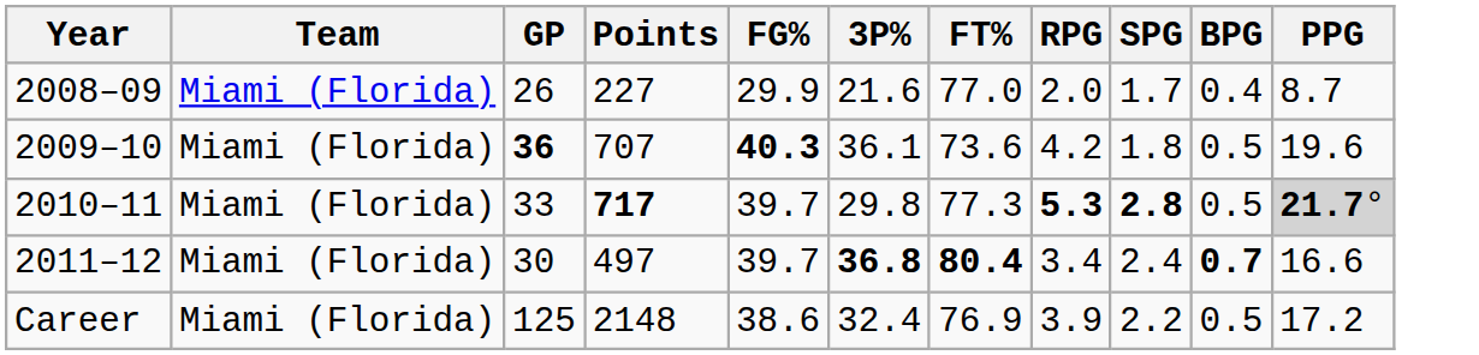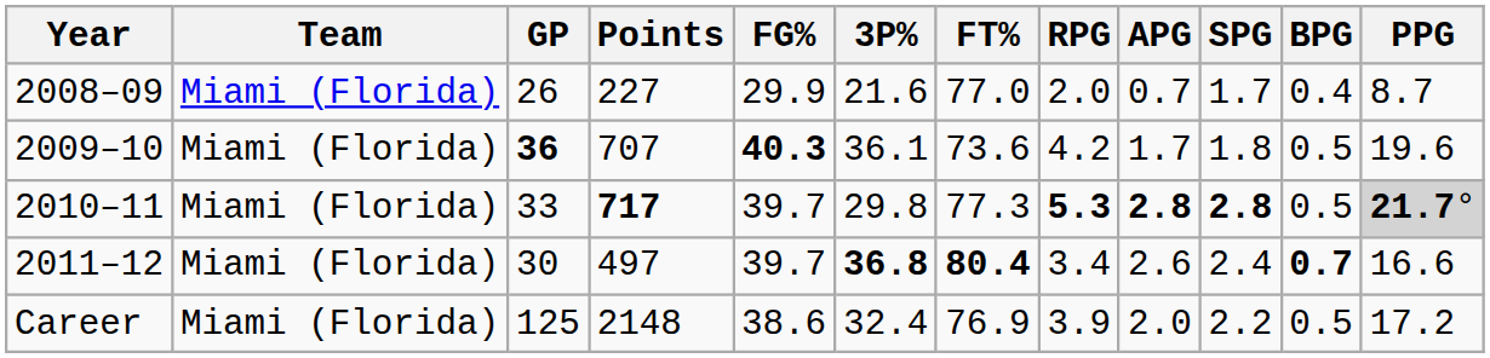 <table class="wikitable">
 <tr>
 <th>Year</th>
 <th>Team</th>
 <th>GP</th>
 <th>Points</th>
 <th>FG%</th>
 <th>3P%</th>
 <th>FT%</th>
 <th>RPG</th>
+<th>APG</th>
 <th>SPG</th>
 <th>BPG</th>
 <th>PPG</th>
 </tr>
 <tr>
 <td>2008–09</td>
 <td><a href='#'>Miami (Florida)</a></td>
 <td>26</td>
 <td>227</td>
 <td>29.9</td>
 <td>21.6</td>
 <td>77.0</td>
 <td>2.0</td>
+<td>0.7</td>
 <td>1.7</td>
 <td>0.4</td>
 <td>8.7</td>
 </tr>
 <tr>
 <td>2009–10</td>
 <td>Miami (Florida)</td>
 <td><strong>36</strong></td>
 <td>707</td>
 <td><strong>40.3</strong></td>
 <td>36.1</td>
 <td>73.6</td>
 <td>4.2</td>
+<td>1.7</td>
 <td>1.8</td>
 <td>0.5</td>
 <td>19.6</td>
 </tr>
 <tr>
 <td>2010–11</td>
 <td>Miami (Florida)</td>
 <td>33</td>
 <td><strong>717</strong></td>
 <td>39.7</td>
 <td>29.8</td>
 <td>77.3</td>
 <td><strong>5.3</strong></td>
 <td><strong>2.8</strong></td>
+<td><strong>2.8</strong></td>
 <td>0.5</td>
 <td style="background:#D3D3D3"><strong>21.7</strong>°</td>
 </tr>
 <tr>
 <td>2011–12</td>
 <td>Miami (Florida)</td>
 <td>30</td>
 <td>497</td>
 <td>39.7</td>
 <td><strong>36.8</strong></td>
 <td><strong>80.4</strong></td>
 <td>3.4</td>
+<td>2.6</td>
 <td>2.4</td>
 <td><strong>0.7</strong></td>
 <td>16.6</td>
 </tr>
 <tr>
 <td>Career</td>
 <td>Miami (Florida)</td>
 <td>125</td>
 <td>2148</td>
 <td>38.6</td>
 <td>32.4</td>
 <td>76.9</td>
 <td>3.9</td>
+<td>2.0</td>
 <td>2.2</td>
 <td>0.5</td>
 <td>17.2</td>
 </tr>
 </table>
